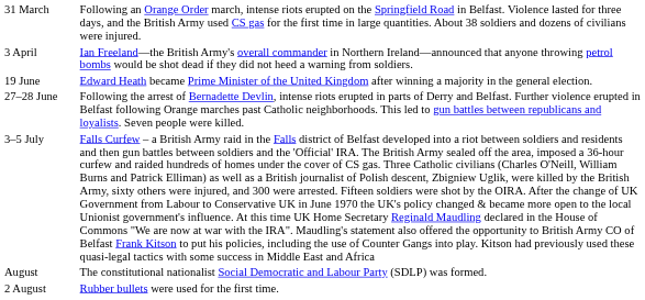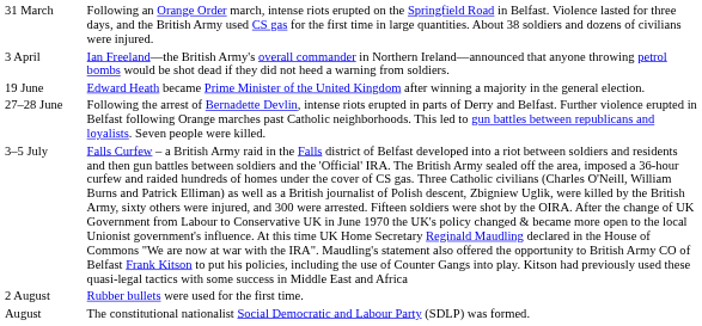 <table "floatright">
 <tr>
 <td style="width:100px; vertical-align:top;">31 March</td>
 <td>Following an <a href='#'>Orange Order</a> march, intense riots erupted on the <a href='#'>Springfield Road</a> in Belfast. Violence lasted for three days, and the British Army used <a href='#'>CS gas</a> for the first time in large quantities. About 38 soldiers and dozens of civilians were injured.</td>
 </tr>
 <tr>
 <td valign="top">3 April</td>
 <td><a href='#'>Ian Freeland</a>—the British Army's <a href='#'>overall commander</a> in Northern Ireland—announced that anyone throwing <a href='#'>petrol bombs</a> would be shot dead if they did not heed a warning from soldiers.</td>
 </tr>
 <tr>
 <td valign="top">19 June</td>
 <td><a href='#'>Edward Heath</a> became <a href='#'>Prime Minister of the United Kingdom</a> after winning a majority in the general election.</td>
 </tr>
 <tr>
 <td valign="top">27–28 June</td>
 <td>Following the arrest of <a href='#'>Bernadette Devlin</a>, intense riots erupted in parts of Derry and Belfast. Further violence erupted in Belfast following Orange marches past Catholic neighborhoods. This led to <a href='#'>gun battles between republicans and loyalists</a>. Seven people were killed.</td>
 </tr>
 <tr>
 <td valign="top">3–5 July</td>
 <td><a href='#'>Falls Curfew</a> – a British Army raid in the <a href='#'>Falls</a> district of Belfast developed into a riot between soldiers and residents and then gun battles between soldiers and the 'Official' IRA. The British Army sealed off the area, imposed a 36-hour curfew and raided hundreds of homes under the cover of CS gas. Three Catholic civilians (Charles O'Neill, William Burns and Patrick Elliman) as well as a British journalist of Polish descent, Zbigniew Uglik, were killed by the British Army, sixty others were injured, and 300 were arrested. Fifteen soldiers were shot by the OIRA. After the change of UK Government from Labour to Conservative UK in June 1970 the UK's policy changed & became more open to the local Unionist government's influence. At this time UK Home Secretary <a href='#'>Reginald Maudling</a> declared in the House of Commons "We are now at war with the IRA". Maudling's statement also offered the opportunity to British Army CO of Belfast <a href='#'>Frank Kitson</a> to put his policies, including the use of Counter Gangs into play. Kitson had previously used these quasi-legal tactics with some success in Middle East and Africa</td>
 </tr>
 <tr>
+<td valign="top">2 August</td>
+<td><a href='#'>Rubber bullets</a> were used for the first time.</td>
+</tr>
+<tr>
 <td valign="top">August</td>
 <td>The constitutional nationalist <a href='#'>Social Democratic and Labour Party</a> (SDLP) was formed.</td>
 </tr>
-<tr>
-<td valign="top">2 August</td>
-<td><a href='#'>Rubber bullets</a> were used for the first time.</td>
-</tr>
 </table>
